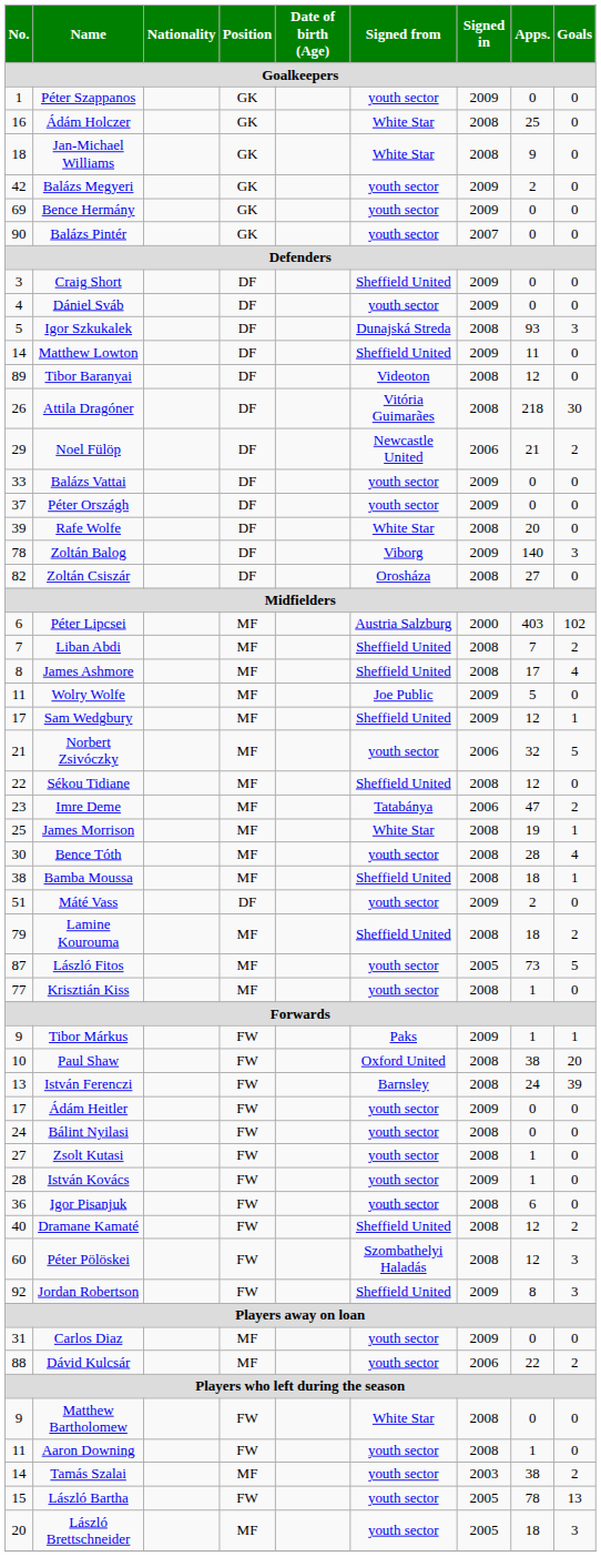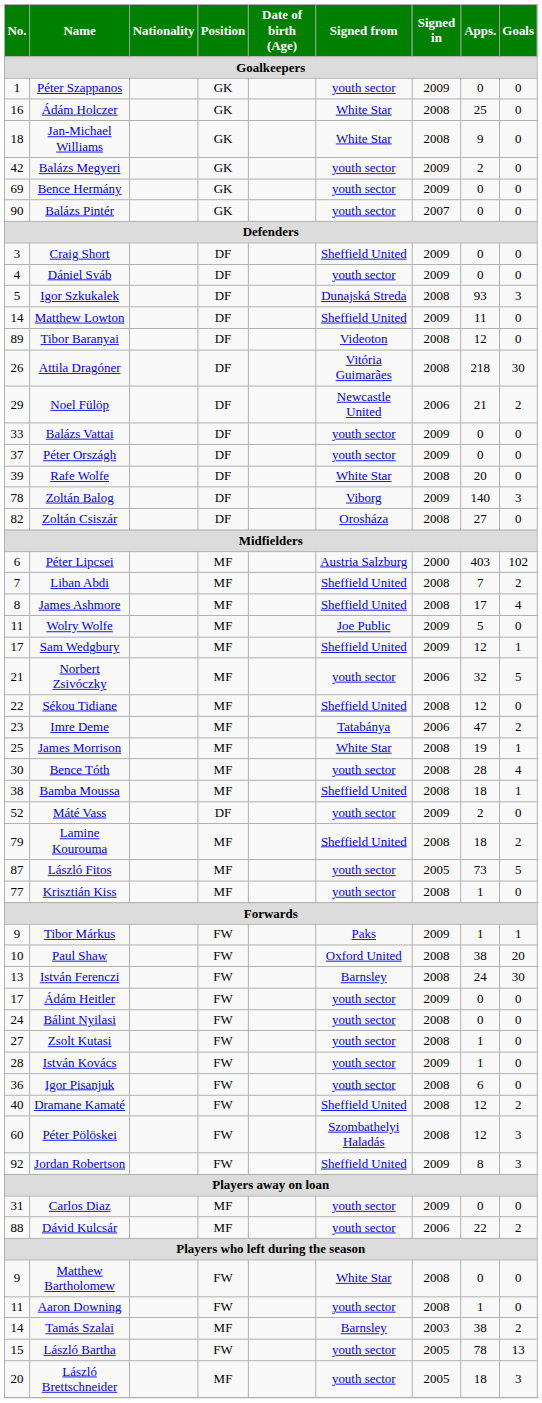 <table class="wikitable"  style="text-align:center; font-size:90%; width:95%;">
 <tr>
 <th style="background:green; color:white; text-align:center;">No.</th>
 <th style="background:green; color:white; text-align:center;">Name</th>
 <th style="background:green; color:white; text-align:center;">Nationality</th>
 <th style="background:green; color:white; text-align:center;">Position</th>
 <th style="background:green; color:white; text-align:center;">Date of birth (Age)</th>
 <th style="background:green; color:white; text-align:center;">Signed from</th>
 <th style="background:green; color:white; text-align:center;">Signed in</th>
 <th style="background:green; color:white; text-align:center;">Apps.</th>
 <th style="background:green; color:white; text-align:center;">Goals</th>
 </tr>
 <tr>
 <th colspan="11"  style="background:#dcdcdc; text-align:center;">Goalkeepers</th>
 </tr>
 <tr>
 <td>1</td>
 <td><a href='#'>Péter Szappanos</a></td>
 <td></td>
 <td>GK</td>
 <td></td>
 <td><a href='#'>youth sector</a></td>
 <td>2009</td>
 <td>0</td>
 <td>0</td>
 </tr>
 <tr>
 <td>16</td>
 <td><a href='#'>Ádám Holczer</a></td>
 <td></td>
 <td>GK</td>
 <td></td>
 <td><a href='#'>White Star</a></td>
 <td>2008</td>
 <td>25</td>
 <td>0</td>
 </tr>
 <tr>
 <td>18</td>
 <td><a href='#'>Jan-Michael Williams</a></td>
 <td></td>
 <td>GK</td>
 <td></td>
 <td><a href='#'>White Star</a></td>
 <td>2008</td>
 <td>9</td>
 <td>0</td>
 </tr>
 <tr>
 <td>42</td>
 <td><a href='#'>Balázs Megyeri</a></td>
 <td></td>
 <td>GK</td>
 <td></td>
 <td><a href='#'>youth sector</a></td>
 <td>2009</td>
 <td>2</td>
 <td>0</td>
 </tr>
 <tr>
 <td>69</td>
 <td><a href='#'>Bence Hermány</a></td>
 <td></td>
 <td>GK</td>
 <td></td>
 <td><a href='#'>youth sector</a></td>
 <td>2009</td>
 <td>0</td>
 <td>0</td>
 </tr>
 <tr>
 <td>90</td>
 <td><a href='#'>Balázs Pintér</a></td>
 <td></td>
 <td>GK</td>
 <td></td>
 <td><a href='#'>youth sector</a></td>
 <td>2007</td>
 <td>0</td>
 <td>0</td>
 </tr>
 <tr>
 <th colspan="11"  style="background:#dcdcdc; text-align:center;">Defenders</th>
 </tr>
 <tr>
 <td>3</td>
 <td><a href='#'>Craig Short</a></td>
 <td></td>
 <td>DF</td>
 <td></td>
 <td><a href='#'>Sheffield United</a></td>
 <td>2009</td>
 <td>0</td>
 <td>0</td>
 </tr>
 <tr>
 <td>4</td>
 <td><a href='#'>Dániel Sváb</a></td>
 <td></td>
 <td>DF</td>
 <td></td>
 <td><a href='#'>youth sector</a></td>
 <td>2009</td>
 <td>0</td>
 <td>0</td>
 </tr>
 <tr>
 <td>5</td>
 <td><a href='#'>Igor Szkukalek</a></td>
 <td></td>
 <td>DF</td>
 <td></td>
 <td><a href='#'>Dunajská Streda</a></td>
 <td>2008</td>
 <td>93</td>
 <td>3</td>
 </tr>
 <tr>
 <td>14</td>
 <td><a href='#'>Matthew Lowton</a></td>
 <td></td>
 <td>DF</td>
 <td></td>
 <td><a href='#'>Sheffield United</a></td>
 <td>2009</td>
 <td>11</td>
 <td>0</td>
 </tr>
 <tr>
 <td>89</td>
 <td><a href='#'>Tibor Baranyai</a></td>
 <td></td>
 <td>DF</td>
 <td></td>
 <td><a href='#'>Videoton</a></td>
 <td>2008</td>
 <td>12</td>
 <td>0</td>
 </tr>
 <tr>
 <td>26</td>
 <td><a href='#'>Attila Dragóner</a></td>
 <td></td>
 <td>DF</td>
 <td></td>
 <td><a href='#'>Vitória Guimarães</a></td>
 <td>2008</td>
 <td>218</td>
 <td>30</td>
 </tr>
 <tr>
 <td>29</td>
 <td><a href='#'>Noel Fülöp</a></td>
 <td></td>
 <td>DF</td>
 <td></td>
 <td><a href='#'>Newcastle United</a></td>
 <td>2006</td>
 <td>21</td>
 <td>2</td>
 </tr>
 <tr>
 <td>33</td>
 <td><a href='#'>Balázs Vattai</a></td>
 <td></td>
 <td>DF</td>
 <td></td>
 <td><a href='#'>youth sector</a></td>
 <td>2009</td>
 <td>0</td>
 <td>0</td>
 </tr>
 <tr>
 <td>37</td>
 <td><a href='#'>Péter Országh</a></td>
 <td></td>
 <td>DF</td>
 <td></td>
 <td><a href='#'>youth sector</a></td>
 <td>2009</td>
 <td>0</td>
 <td>0</td>
 </tr>
 <tr>
 <td>39</td>
 <td><a href='#'>Rafe Wolfe</a></td>
 <td></td>
 <td>DF</td>
 <td></td>
 <td><a href='#'>White Star</a></td>
 <td>2008</td>
 <td>20</td>
 <td>0</td>
 </tr>
 <tr>
 <td>78</td>
 <td><a href='#'>Zoltán Balog</a></td>
 <td></td>
 <td>DF</td>
 <td></td>
 <td><a href='#'>Viborg</a></td>
 <td>2009</td>
 <td>140</td>
 <td>3</td>
 </tr>
 <tr>
 <td>82</td>
 <td><a href='#'>Zoltán Csiszár</a></td>
 <td></td>
 <td>DF</td>
 <td></td>
 <td><a href='#'>Orosháza</a></td>
 <td>2008</td>
 <td>27</td>
 <td>0</td>
 </tr>
 <tr>
 <th colspan="11"  style="background:#dcdcdc; text-align:center;">Midfielders</th>
 </tr>
 <tr>
 <td>6</td>
 <td><a href='#'>Péter Lipcsei</a></td>
 <td></td>
 <td>MF</td>
 <td></td>
 <td><a href='#'>Austria Salzburg</a></td>
 <td>2000</td>
 <td>403</td>
 <td>102</td>
 </tr>
 <tr>
 <td>7</td>
 <td><a href='#'>Liban Abdi</a></td>
 <td></td>
 <td>MF</td>
 <td></td>
 <td><a href='#'>Sheffield United</a></td>
 <td>2008</td>
 <td>7</td>
 <td>2</td>
 </tr>
 <tr>
 <td>8</td>
 <td><a href='#'>James Ashmore</a></td>
 <td></td>
 <td>MF</td>
 <td></td>
 <td><a href='#'>Sheffield United</a></td>
 <td>2008</td>
 <td>17</td>
 <td>4</td>
 </tr>
 <tr>
 <td>11</td>
 <td><a href='#'>Wolry Wolfe</a></td>
 <td></td>
 <td>MF</td>
 <td></td>
 <td><a href='#'>Joe Public</a></td>
 <td>2009</td>
 <td>5</td>
 <td>0</td>
 </tr>
 <tr>
 <td>17</td>
 <td><a href='#'>Sam Wedgbury</a></td>
 <td></td>
 <td>MF</td>
 <td></td>
 <td><a href='#'>Sheffield United</a></td>
 <td>2009</td>
 <td>12</td>
 <td>1</td>
 </tr>
 <tr>
 <td>21</td>
 <td><a href='#'>Norbert Zsivóczky</a></td>
 <td></td>
 <td>MF</td>
 <td></td>
 <td><a href='#'>youth sector</a></td>
 <td>2006</td>
 <td>32</td>
 <td>5</td>
 </tr>
 <tr>
 <td>22</td>
 <td><a href='#'>Sékou Tidiane</a></td>
 <td></td>
 <td>MF</td>
 <td></td>
 <td><a href='#'>Sheffield United</a></td>
 <td>2008</td>
 <td>12</td>
 <td>0</td>
 </tr>
 <tr>
 <td>23</td>
 <td><a href='#'>Imre Deme</a></td>
 <td></td>
 <td>MF</td>
 <td></td>
 <td><a href='#'>Tatabánya</a></td>
 <td>2006</td>
 <td>47</td>
 <td>2</td>
 </tr>
 <tr>
 <td>25</td>
 <td><a href='#'>James Morrison</a></td>
 <td></td>
 <td>MF</td>
 <td></td>
 <td><a href='#'>White Star</a></td>
 <td>2008</td>
 <td>19</td>
 <td>1</td>
 </tr>
 <tr>
 <td>30</td>
 <td><a href='#'>Bence Tóth</a></td>
 <td></td>
 <td>MF</td>
 <td></td>
 <td><a href='#'>youth sector</a></td>
 <td>2008</td>
 <td>28</td>
 <td>4</td>
 </tr>
 <tr>
 <td>38</td>
 <td><a href='#'>Bamba Moussa</a></td>
 <td></td>
 <td>MF</td>
 <td></td>
 <td><a href='#'>Sheffield United</a></td>
 <td>2008</td>
 <td>18</td>
 <td>1</td>
 </tr>
 <tr>
-<td>51</td>
+<td>52</td>
 <td><a href='#'>Máté Vass</a></td>
 <td></td>
 <td>DF</td>
 <td></td>
 <td><a href='#'>youth sector</a></td>
 <td>2009</td>
 <td>2</td>
 <td>0</td>
 </tr>
 <tr>
 <td>79</td>
 <td><a href='#'>Lamine Kourouma</a></td>
 <td></td>
 <td>MF</td>
 <td></td>
 <td><a href='#'>Sheffield United</a></td>
 <td>2008</td>
 <td>18</td>
 <td>2</td>
 </tr>
 <tr>
 <td>87</td>
 <td><a href='#'>László Fitos</a></td>
 <td></td>
 <td>MF</td>
 <td></td>
 <td><a href='#'>youth sector</a></td>
 <td>2005</td>
 <td>73</td>
 <td>5</td>
 </tr>
 <tr>
 <td>77</td>
 <td><a href='#'>Krisztián Kiss</a></td>
 <td></td>
 <td>MF</td>
 <td></td>
 <td><a href='#'>youth sector</a></td>
 <td>2008</td>
 <td>1</td>
 <td>0</td>
 </tr>
 <tr>
 <th colspan="11"  style="background:#dcdcdc; text-align:center;">Forwards</th>
 </tr>
 <tr>
 <td>9</td>
 <td><a href='#'>Tibor Márkus</a></td>
 <td></td>
 <td>FW</td>
 <td></td>
 <td><a href='#'>Paks</a></td>
 <td>2009</td>
 <td>1</td>
 <td>1</td>
 </tr>
 <tr>
 <td>10</td>
 <td><a href='#'>Paul Shaw</a></td>
 <td></td>
 <td>FW</td>
 <td></td>
 <td><a href='#'>Oxford United</a></td>
 <td>2008</td>
 <td>38</td>
 <td>20</td>
 </tr>
 <tr>
 <td>13</td>
 <td><a href='#'>István Ferenczi</a></td>
 <td></td>
 <td>FW</td>
 <td></td>
 <td><a href='#'>Barnsley</a></td>
 <td>2008</td>
 <td>24</td>
-<td>39</td>
+<td>30</td>
 </tr>
 <tr>
 <td>17</td>
 <td><a href='#'>Ádám Heitler</a></td>
 <td></td>
 <td>FW</td>
 <td></td>
 <td><a href='#'>youth sector</a></td>
 <td>2009</td>
 <td>0</td>
 <td>0</td>
 </tr>
 <tr>
 <td>24</td>
 <td><a href='#'>Bálint Nyilasi</a></td>
 <td></td>
 <td>FW</td>
 <td></td>
 <td><a href='#'>youth sector</a></td>
 <td>2008</td>
 <td>0</td>
 <td>0</td>
 </tr>
 <tr>
 <td>27</td>
 <td><a href='#'>Zsolt Kutasi</a></td>
 <td></td>
 <td>FW</td>
 <td></td>
 <td><a href='#'>youth sector</a></td>
 <td>2008</td>
 <td>1</td>
 <td>0</td>
 </tr>
 <tr>
 <td>28</td>
 <td><a href='#'>István Kovács</a></td>
 <td></td>
 <td>FW</td>
 <td></td>
 <td><a href='#'>youth sector</a></td>
 <td>2009</td>
 <td>1</td>
 <td>0</td>
 </tr>
 <tr>
 <td>36</td>
 <td><a href='#'>Igor Pisanjuk</a></td>
 <td></td>
 <td>FW</td>
 <td></td>
 <td><a href='#'>youth sector</a></td>
 <td>2008</td>
 <td>6</td>
 <td>0</td>
 </tr>
 <tr>
 <td>40</td>
 <td><a href='#'>Dramane Kamaté</a></td>
 <td></td>
 <td>FW</td>
 <td></td>
 <td><a href='#'>Sheffield United</a></td>
 <td>2008</td>
 <td>12</td>
 <td>2</td>
 </tr>
 <tr>
 <td>60</td>
 <td><a href='#'>Péter Pölöskei</a></td>
 <td></td>
 <td>FW</td>
 <td></td>
 <td><a href='#'>Szombathelyi Haladás</a></td>
 <td>2008</td>
 <td>12</td>
 <td>3</td>
 </tr>
 <tr>
 <td>92</td>
 <td><a href='#'>Jordan Robertson</a></td>
 <td></td>
 <td>FW</td>
 <td></td>
 <td><a href='#'>Sheffield United</a></td>
 <td>2009</td>
 <td>8</td>
 <td>3</td>
 </tr>
 <tr>
 <th colspan="11"  style="background:#dcdcdc; text-align:center;">Players away on loan</th>
 </tr>
 <tr>
 <td>31</td>
 <td><a href='#'>Carlos Diaz</a></td>
 <td></td>
 <td>MF</td>
 <td></td>
 <td><a href='#'>youth sector</a></td>
 <td>2009</td>
 <td>0</td>
 <td>0</td>
 </tr>
 <tr>
 <td>88</td>
 <td><a href='#'>Dávid Kulcsár</a></td>
 <td></td>
 <td>MF</td>
 <td></td>
 <td><a href='#'>youth sector</a></td>
 <td>2006</td>
 <td>22</td>
 <td>2</td>
 </tr>
 <tr>
 <th colspan="11"  style="background:#dcdcdc; text-align:center;">Players who left during the season</th>
 </tr>
 <tr>
 <td>9</td>
 <td><a href='#'>Matthew Bartholomew</a></td>
 <td></td>
 <td>FW</td>
 <td></td>
 <td><a href='#'>White Star</a></td>
 <td>2008</td>
 <td>0</td>
 <td>0</td>
 </tr>
 <tr>
 <td>11</td>
 <td><a href='#'>Aaron Downing</a></td>
 <td></td>
 <td>FW</td>
 <td></td>
 <td><a href='#'>youth sector</a></td>
 <td>2008</td>
 <td>1</td>
 <td>0</td>
 </tr>
 <tr>
 <td>14</td>
 <td><a href='#'>Tamás Szalai</a></td>
 <td></td>
 <td>MF</td>
 <td></td>
-<td><a href='#'>youth sector</a></td>
+<td><a href='#'>Barnsley</a></td>
 <td>2003</td>
 <td>38</td>
 <td>2</td>
 </tr>
 <tr>
 <td>15</td>
 <td><a href='#'>László Bartha</a></td>
 <td></td>
 <td>FW</td>
 <td></td>
 <td><a href='#'>youth sector</a></td>
 <td>2005</td>
 <td>78</td>
 <td>13</td>
 </tr>
 <tr>
 <td>20</td>
 <td><a href='#'>László Brettschneider</a></td>
 <td></td>
 <td>MF</td>
 <td></td>
 <td><a href='#'>youth sector</a></td>
 <td>2005</td>
 <td>18</td>
 <td>3</td>
 </tr>
 <tr>
 </tr>
 </table>
